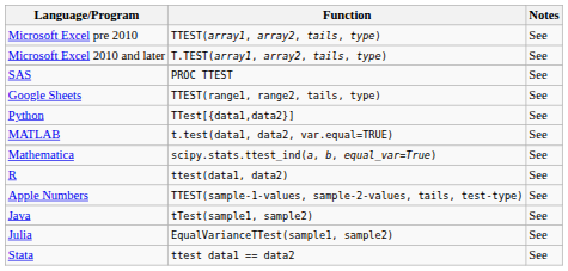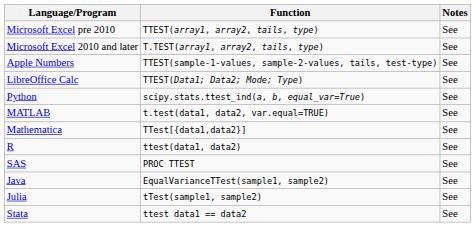 <table class="wikitable sortable">
 <tr>
 <th>Language/Program</th>
 <th>Function</th>
 <th>Notes</th>
 </tr>
 <tr>
 <td><a href='#'>Microsoft Excel</a> pre 2010</td>
 <td><code>TTEST(<em>array1</em>, <em>array2</em>, <em>tails</em>, <em>type</em>)</code></td>
 <td>See </td>
 </tr>
 <tr>
 <td><a href='#'>Microsoft Excel</a> 2010 and later</td>
 <td><code>T.TEST(<em>array1</em>, <em>array2</em>, <em>tails</em>, <em>type</em>)</code></td>
 <td>See </td>
 </tr>
 <tr>
-<td><a href='#'>SAS</a></td>
-<td><code>PROC TTEST</code></td>
+<td><a href='#'>Apple Numbers</a></td>
+<td><code>TTEST(sample-1-values, sample-2-values, tails, test-type)</code></td>
 <td>See </td>
 </tr>
 <tr>
-<td><a href='#'>Google Sheets</a></td>
-<td><code>TTEST(range1, range2, tails, type)</code></td>
+<td><a href='#'>LibreOffice Calc</a></td>
+<td><code>TTEST(<em>Data1; Data2; Mode; Type</em>)</code></td>
 <td>See </td>
 </tr>
 <tr>
 <td><a href='#'>Python</a></td>
-<td><code>TTest[{data1,data2}]</code></td>
+<td><code>scipy.stats.ttest_ind(<em>a</em>, <em>b</em>, <em>equal_var=True</em>)</code></td>
 <td>See </td>
 </tr>
 <tr>
 <td><a href='#'>MATLAB</a></td>
 <td><code>t.test(data1, data2, var.equal=TRUE)</code></td>
 <td>See </td>
 </tr>
 <tr>
 <td><a href='#'>Mathematica</a></td>
-<td><code>scipy.stats.ttest_ind(<em>a</em>, <em>b</em>, <em>equal_var=True</em>)</code></td>
+<td><code>TTest[{data1,data2}]</code></td>
 <td>See </td>
 </tr>
 <tr>
 <td><a href='#'>R</a></td>
 <td><code>ttest(data1, data2)</code></td>
 <td>See </td>
 </tr>
 <tr>
-<td><a href='#'>Apple Numbers</a></td>
-<td><code>TTEST(sample-1-values, sample-2-values, tails, test-type)</code></td>
+<td><a href='#'>SAS</a></td>
+<td><code>PROC TTEST</code></td>
 <td>See </td>
 </tr>
 <tr>
 <td><a href='#'>Java</a></td>
-<td><code>tTest(sample1, sample2)</code></td>
+<td><code>EqualVarianceTTest(sample1, sample2)</code></td>
 <td>See </td>
 </tr>
 <tr>
 <td><a href='#'>Julia</a></td>
-<td><code>EqualVarianceTTest(sample1, sample2)</code></td>
+<td><code>tTest(sample1, sample2)</code></td>
 <td>See </td>
 </tr>
 <tr>
 <td><a href='#'>Stata</a></td>
 <td><code>ttest data1 == data2</code></td>
 <td>See </td>
 </tr>
 </table>
